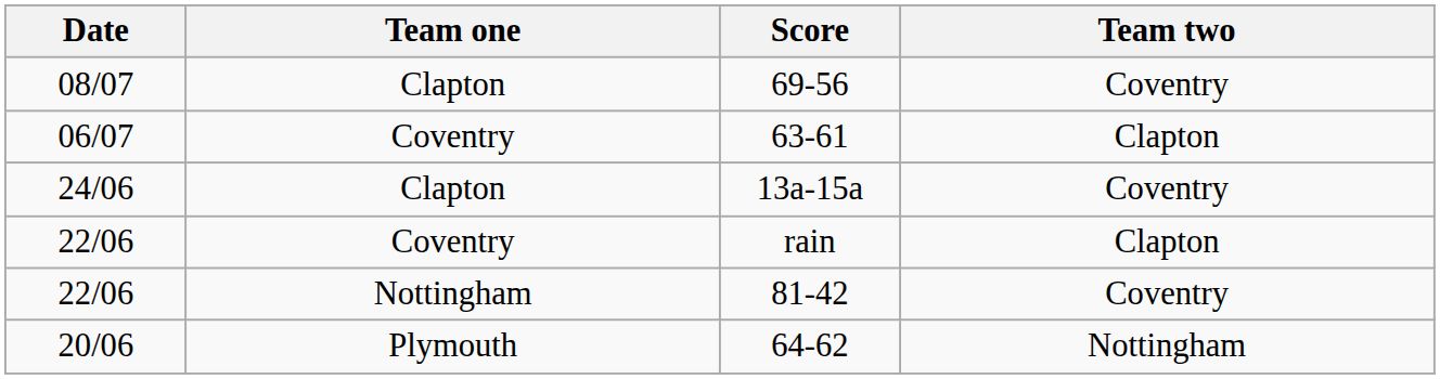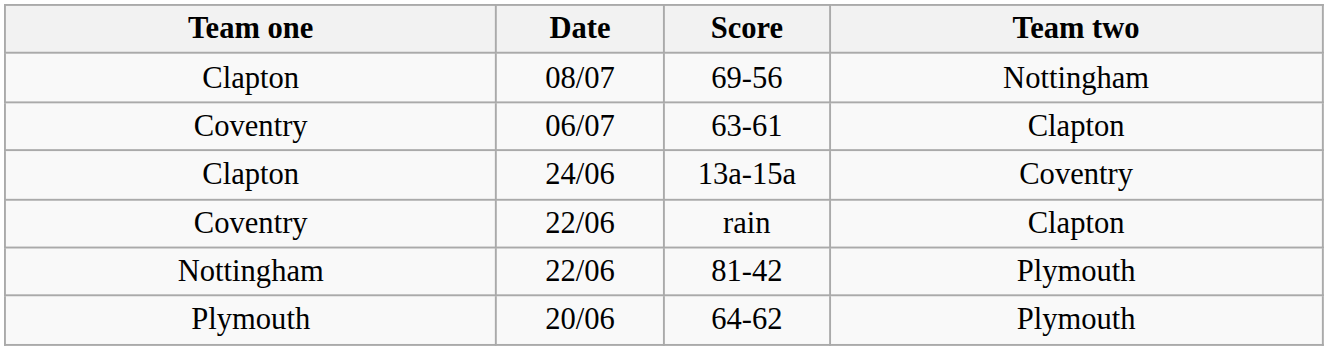 <table class="wikitable" style="text-align: center">
 <tr>
+<th width=250>Team one</th>
 <th width=80>Date</th>
-<th width=250>Team one</th>
 <th width=80>Score</th>
 <th width=250>Team two</th>
 </tr>
 <tr>
+<td>Clapton</td>
 <td>08/07</td>
-<td>Clapton</td>
 <td>69-56</td>
-<td>Coventry</td>
+<td>Nottingham</td>
 </tr>
 <tr>
+<td>Coventry</td>
 <td>06/07</td>
-<td>Coventry</td>
 <td>63-61</td>
 <td>Clapton</td>
 </tr>
 <tr>
+<td>Clapton</td>
 <td>24/06</td>
-<td>Clapton</td>
 <td>13a-15a</td>
 <td>Coventry</td>
 </tr>
 <tr>
+<td>Coventry</td>
 <td>22/06</td>
-<td>Coventry</td>
 <td>rain</td>
 <td>Clapton</td>
 </tr>
 <tr>
+<td>Nottingham</td>
 <td>22/06</td>
-<td>Nottingham</td>
 <td>81-42</td>
-<td>Coventry</td>
+<td>Plymouth</td>
 </tr>
 <tr>
+<td>Plymouth</td>
 <td>20/06</td>
+<td>64-62</td>
 <td>Plymouth</td>
-<td>64-62</td>
-<td>Nottingham</td>
 </tr>
 </table>
